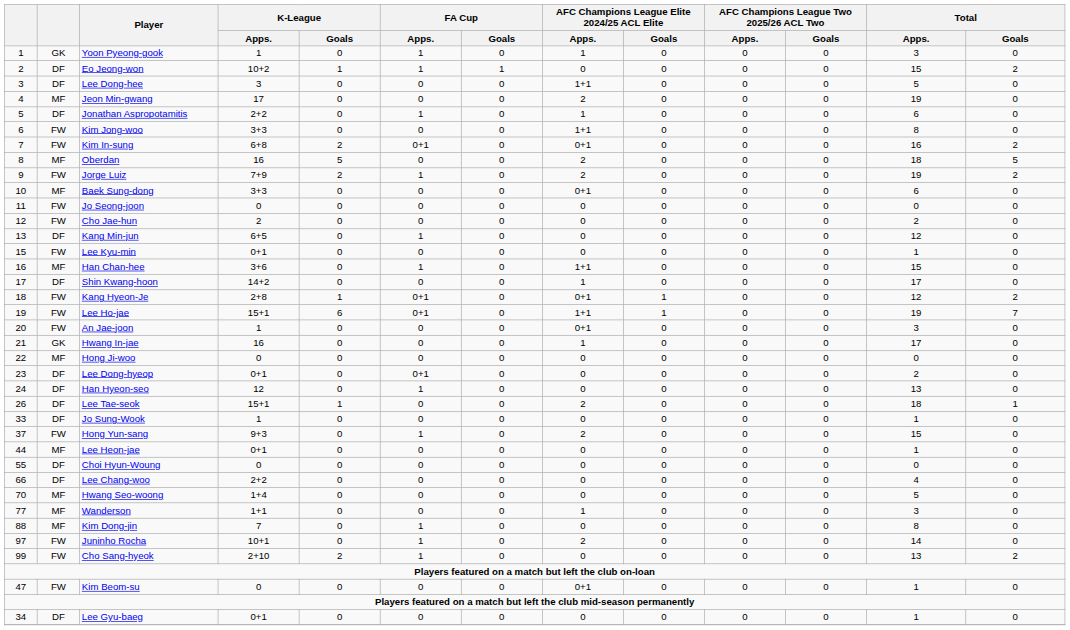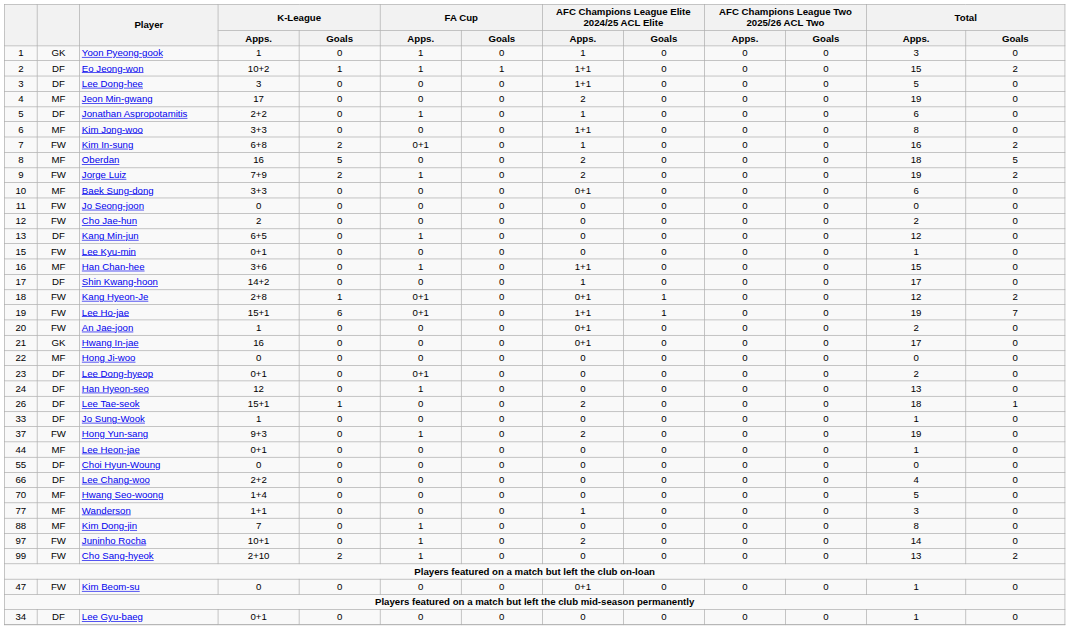 <table class="wikitable" style="text-align:center; font-size:90%; width:100%;">
 <tr>
 <th rowspan=2></th>
 <th rowspan=2></th>
 <th rowspan=2 width="200">Player</th>
 <th colspan=2 width="105">K-League</th>
 <th colspan=2 width="105">FA Cup</th>
 <th colspan=2 width="105">AFC Champions League Elite <br> 2024/25 ACL Elite</th>
 <th colspan=2 width="105">AFC Champions League Two <br> 2025/26 ACL Two</th>
 <th colspan=2 width="130">Total</th>
 </tr>
 <tr>
 <th>Apps.</th>
 <th> Goals</th>
 <th>Apps.</th>
 <th> Goals</th>
 <th>Apps.</th>
 <th> Goals</th>
 <th>Apps.</th>
 <th> Goals</th>
 <th>Apps.</th>
 <th> Goals</th>
 </tr>
 <tr>
 <td>1</td>
 <td>GK</td>
 <td align="left"> <a href='#'>Yoon Pyeong-gook</a></td>
 <td>1</td>
 <td>0</td>
 <td>1</td>
 <td>0</td>
 <td>1</td>
 <td>0</td>
 <td>0</td>
 <td>0</td>
 <td>3</td>
 <td>0</td>
 </tr>
 <tr>
 <td>2</td>
 <td>DF</td>
 <td align="left"> <a href='#'>Eo Jeong-won</a></td>
 <td>10+2</td>
 <td>1</td>
 <td>1</td>
 <td>1</td>
-<td>0</td>
+<td>1+1</td>
 <td>0</td>
 <td>0</td>
 <td>0</td>
 <td>15</td>
 <td>2</td>
 </tr>
 <tr>
 <td>3</td>
 <td>DF</td>
 <td align="left"> <a href='#'>Lee Dong-hee</a></td>
 <td>3</td>
 <td>0</td>
 <td>0</td>
 <td>0</td>
 <td>1+1</td>
 <td>0</td>
 <td>0</td>
 <td>0</td>
 <td>5</td>
 <td>0</td>
 </tr>
 <tr>
 <td>4</td>
 <td>MF</td>
 <td align="left"> <a href='#'>Jeon Min-gwang</a></td>
 <td>17</td>
 <td>0</td>
 <td>0</td>
 <td>0</td>
 <td>2</td>
 <td>0</td>
 <td>0</td>
 <td>0</td>
 <td>19</td>
 <td>0</td>
 </tr>
 <tr>
 <td>5</td>
 <td>DF</td>
 <td align="left"> <a href='#'>Jonathan Aspropotamitis</a></td>
 <td>2+2</td>
 <td>0</td>
 <td>1</td>
 <td>0</td>
 <td>1</td>
 <td>0</td>
 <td>0</td>
 <td>0</td>
 <td>6</td>
 <td>0</td>
 </tr>
 <tr>
 <td>6</td>
-<td>FW</td>
+<td>MF</td>
 <td align="left"> <a href='#'>Kim Jong-woo</a></td>
 <td>3+3</td>
 <td>0</td>
 <td>0</td>
 <td>0</td>
 <td>1+1</td>
 <td>0</td>
 <td>0</td>
 <td>0</td>
 <td>8</td>
 <td>0</td>
 </tr>
 <tr>
 <td>7</td>
 <td>FW</td>
 <td align="left"> <a href='#'>Kim In-sung</a></td>
 <td>6+8</td>
 <td>2</td>
 <td>0+1</td>
 <td>0</td>
-<td>0+1</td>
+<td>1</td>
 <td>0</td>
 <td>0</td>
 <td>0</td>
 <td>16</td>
 <td>2</td>
 </tr>
 <tr>
 <td>8</td>
 <td>MF</td>
 <td align="left"> <a href='#'>Oberdan</a></td>
 <td>16</td>
 <td>5</td>
 <td>0</td>
 <td>0</td>
 <td>2</td>
 <td>0</td>
 <td>0</td>
 <td>0</td>
 <td>18</td>
 <td>5</td>
 </tr>
 <tr>
 <td>9</td>
 <td>FW</td>
 <td align="left"> <a href='#'>Jorge Luiz</a></td>
 <td>7+9</td>
 <td>2</td>
 <td>1</td>
 <td>0</td>
 <td>2</td>
 <td>0</td>
 <td>0</td>
 <td>0</td>
 <td>19</td>
 <td>2</td>
 </tr>
 <tr>
 <td>10</td>
 <td>MF</td>
 <td align="left"> <a href='#'>Baek Sung-dong</a></td>
 <td>3+3</td>
 <td>0</td>
 <td>0</td>
 <td>0</td>
 <td>0+1</td>
 <td>0</td>
 <td>0</td>
 <td>0</td>
 <td>6</td>
 <td>0</td>
 </tr>
 <tr>
 <td>11</td>
 <td>FW</td>
 <td align="left"> <a href='#'>Jo Seong-joon</a></td>
 <td>0</td>
 <td>0</td>
 <td>0</td>
 <td>0</td>
 <td>0</td>
 <td>0</td>
 <td>0</td>
 <td>0</td>
 <td>0</td>
 <td>0</td>
 </tr>
 <tr>
 <td>12</td>
 <td>FW</td>
 <td align="left"> <a href='#'>Cho Jae-hun</a></td>
 <td>2</td>
 <td>0</td>
 <td>0</td>
 <td>0</td>
 <td>0</td>
 <td>0</td>
 <td>0</td>
 <td>0</td>
 <td>2</td>
 <td>0</td>
 </tr>
 <tr>
 <td>13</td>
 <td>DF</td>
 <td align="left"> <a href='#'>Kang Min-jun</a></td>
 <td>6+5</td>
 <td>0</td>
 <td>1</td>
 <td>0</td>
 <td>0</td>
 <td>0</td>
 <td>0</td>
 <td>0</td>
 <td>12</td>
 <td>0</td>
 </tr>
 <tr>
 <td>15</td>
 <td>FW</td>
 <td align="left"> <a href='#'>Lee Kyu-min</a></td>
 <td>0+1</td>
 <td>0</td>
 <td>0</td>
 <td>0</td>
 <td>0</td>
 <td>0</td>
 <td>0</td>
 <td>0</td>
 <td>1</td>
 <td>0</td>
 </tr>
 <tr>
 <td>16</td>
 <td>MF</td>
 <td align="left"> <a href='#'>Han Chan-hee</a></td>
 <td>3+6</td>
 <td>0</td>
 <td>1</td>
 <td>0</td>
 <td>1+1</td>
 <td>0</td>
 <td>0</td>
 <td>0</td>
 <td>15</td>
 <td>0</td>
 </tr>
 <tr>
 <td>17</td>
 <td>DF</td>
 <td align="left"> <a href='#'>Shin Kwang-hoon</a></td>
 <td>14+2</td>
 <td>0</td>
 <td>0</td>
 <td>0</td>
 <td>1</td>
 <td>0</td>
 <td>0</td>
 <td>0</td>
 <td>17</td>
 <td>0</td>
 </tr>
 <tr>
 <td>18</td>
 <td>FW</td>
 <td align="left"> <a href='#'>Kang Hyeon-Je</a></td>
 <td>2+8</td>
 <td>1</td>
 <td>0+1</td>
 <td>0</td>
 <td>0+1</td>
 <td>1</td>
 <td>0</td>
 <td>0</td>
 <td>12</td>
 <td>2</td>
 </tr>
 <tr>
 <td>19</td>
 <td>FW</td>
 <td align="left"> <a href='#'>Lee Ho-jae</a></td>
 <td>15+1</td>
 <td>6</td>
 <td>0+1</td>
 <td>0</td>
 <td>1+1</td>
 <td>1</td>
 <td>0</td>
 <td>0</td>
 <td>19</td>
 <td>7</td>
 </tr>
 <tr>
 <td>20</td>
 <td>FW</td>
 <td align="left"> <a href='#'>An Jae-joon</a></td>
 <td>1</td>
 <td>0</td>
 <td>0</td>
 <td>0</td>
 <td>0+1</td>
 <td>0</td>
 <td>0</td>
 <td>0</td>
-<td>3</td>
+<td>2</td>
 <td>0</td>
 </tr>
 <tr>
 <td>21</td>
 <td>GK</td>
 <td align="left"> <a href='#'>Hwang In-jae</a></td>
 <td>16</td>
 <td>0</td>
 <td>0</td>
 <td>0</td>
-<td>1</td>
+<td>0+1</td>
 <td>0</td>
 <td>0</td>
 <td>0</td>
 <td>17</td>
 <td>0</td>
 </tr>
 <tr>
 <td>22</td>
 <td>MF</td>
 <td align="left"> <a href='#'>Hong Ji-woo</a></td>
 <td>0</td>
 <td>0</td>
 <td>0</td>
 <td>0</td>
 <td>0</td>
 <td>0</td>
 <td>0</td>
 <td>0</td>
 <td>0</td>
 <td>0</td>
 </tr>
 <tr>
 <td>23</td>
 <td>DF</td>
 <td align="left"> <a href='#'>Lee Dong-hyeop</a></td>
 <td>0+1</td>
 <td>0</td>
 <td>0+1</td>
 <td>0</td>
 <td>0</td>
 <td>0</td>
 <td>0</td>
 <td>0</td>
 <td>2</td>
 <td>0</td>
 </tr>
 <tr>
 <td>24</td>
 <td>DF</td>
 <td align="left"> <a href='#'>Han Hyeon-seo</a></td>
 <td>12</td>
 <td>0</td>
 <td>1</td>
 <td>0</td>
 <td>0</td>
 <td>0</td>
 <td>0</td>
 <td>0</td>
 <td>13</td>
 <td>0</td>
 </tr>
 <tr>
 <td>26</td>
 <td>DF</td>
 <td align="left"> <a href='#'>Lee Tae-seok</a></td>
 <td>15+1</td>
 <td>1</td>
 <td>0</td>
 <td>0</td>
 <td>2</td>
 <td>0</td>
 <td>0</td>
 <td>0</td>
 <td>18</td>
 <td>1</td>
 </tr>
 <tr>
 <td>33</td>
 <td>DF</td>
 <td align="left">  <a href='#'>Jo Sung-Wook</a></td>
 <td>1</td>
 <td>0</td>
 <td>0</td>
 <td>0</td>
 <td>0</td>
 <td>0</td>
 <td>0</td>
 <td>0</td>
 <td>1</td>
 <td>0</td>
 </tr>
 <tr>
 <td>37</td>
 <td>FW</td>
 <td align="left"> <a href='#'>Hong Yun-sang</a></td>
 <td>9+3</td>
 <td>0</td>
 <td>1</td>
 <td>0</td>
 <td>2</td>
 <td>0</td>
 <td>0</td>
 <td>0</td>
-<td>15</td>
+<td>19</td>
 <td>0</td>
 </tr>
 <tr>
 <td>44</td>
 <td>MF</td>
 <td align="left"> <a href='#'>Lee Heon-jae</a></td>
 <td>0+1</td>
 <td>0</td>
 <td>0</td>
 <td>0</td>
 <td>0</td>
 <td>0</td>
 <td>0</td>
 <td>0</td>
 <td>1</td>
 <td>0</td>
 </tr>
 <tr>
 <td>55</td>
 <td>DF</td>
 <td align="left"> <a href='#'>Choi Hyun-Woung</a></td>
 <td>0</td>
 <td>0</td>
 <td>0</td>
 <td>0</td>
 <td>0</td>
 <td>0</td>
 <td>0</td>
 <td>0</td>
 <td>0</td>
 <td>0</td>
 </tr>
 <tr>
 <td>66</td>
 <td>DF</td>
 <td align="left"> <a href='#'>Lee Chang-woo</a></td>
 <td>2+2</td>
 <td>0</td>
 <td>0</td>
 <td>0</td>
 <td>0</td>
 <td>0</td>
 <td>0</td>
 <td>0</td>
 <td>4</td>
 <td>0</td>
 </tr>
 <tr>
 <td>70</td>
 <td>MF</td>
 <td align="left"> <a href='#'>Hwang Seo-woong</a></td>
 <td>1+4</td>
 <td>0</td>
 <td>0</td>
 <td>0</td>
 <td>0</td>
 <td>0</td>
 <td>0</td>
 <td>0</td>
 <td>5</td>
 <td>0</td>
 </tr>
 <tr>
 <td>77</td>
 <td>MF</td>
 <td align="left"> <a href='#'>Wanderson</a></td>
 <td>1+1</td>
 <td>0</td>
 <td>0</td>
 <td>0</td>
 <td>1</td>
 <td>0</td>
 <td>0</td>
 <td>0</td>
 <td>3</td>
 <td>0</td>
 </tr>
 <tr>
 <td>88</td>
 <td>MF</td>
 <td align="left"> <a href='#'>Kim Dong-jin</a></td>
 <td>7</td>
 <td>0</td>
 <td>1</td>
 <td>0</td>
 <td>0</td>
 <td>0</td>
 <td>0</td>
 <td>0</td>
 <td>8</td>
 <td>0</td>
 </tr>
 <tr>
 <td>97</td>
 <td>FW</td>
 <td align="left"> <a href='#'>Juninho Rocha</a></td>
 <td>10+1</td>
 <td>0</td>
 <td>1</td>
 <td>0</td>
 <td>2</td>
 <td>0</td>
 <td>0</td>
 <td>0</td>
 <td>14</td>
 <td>0</td>
 </tr>
 <tr>
 <td>99</td>
 <td>FW</td>
 <td align="left">  <a href='#'>Cho Sang-hyeok</a></td>
 <td>2+10</td>
 <td>2</td>
 <td>1</td>
 <td>0</td>
 <td>0</td>
 <td>0</td>
 <td>0</td>
 <td>0</td>
 <td>13</td>
 <td>2</td>
 </tr>
 <tr>
 <td colspan="15"><strong>Players featured on a match but left the club on-loan</strong></td>
 </tr>
 <tr>
 <td>47</td>
 <td>FW</td>
 <td align="left"> <a href='#'>Kim Beom-su</a></td>
 <td>0</td>
 <td>0</td>
 <td>0</td>
 <td>0</td>
 <td>0+1</td>
 <td>0</td>
 <td>0</td>
 <td>0</td>
 <td>1</td>
 <td>0</td>
 </tr>
 <tr>
 <td colspan="15"><strong>Players featured on a match but left the club mid-season permanently</strong></td>
 </tr>
 <tr>
 <td>34</td>
 <td>DF</td>
 <td align="left"> <a href='#'>Lee Gyu-baeg</a></td>
 <td>0+1</td>
 <td>0</td>
 <td>0</td>
 <td>0</td>
 <td>0</td>
 <td>0</td>
 <td>0</td>
 <td>0</td>
 <td>1</td>
 <td>0</td>
 </tr>
 <tr>
 </tr>
 </table>
